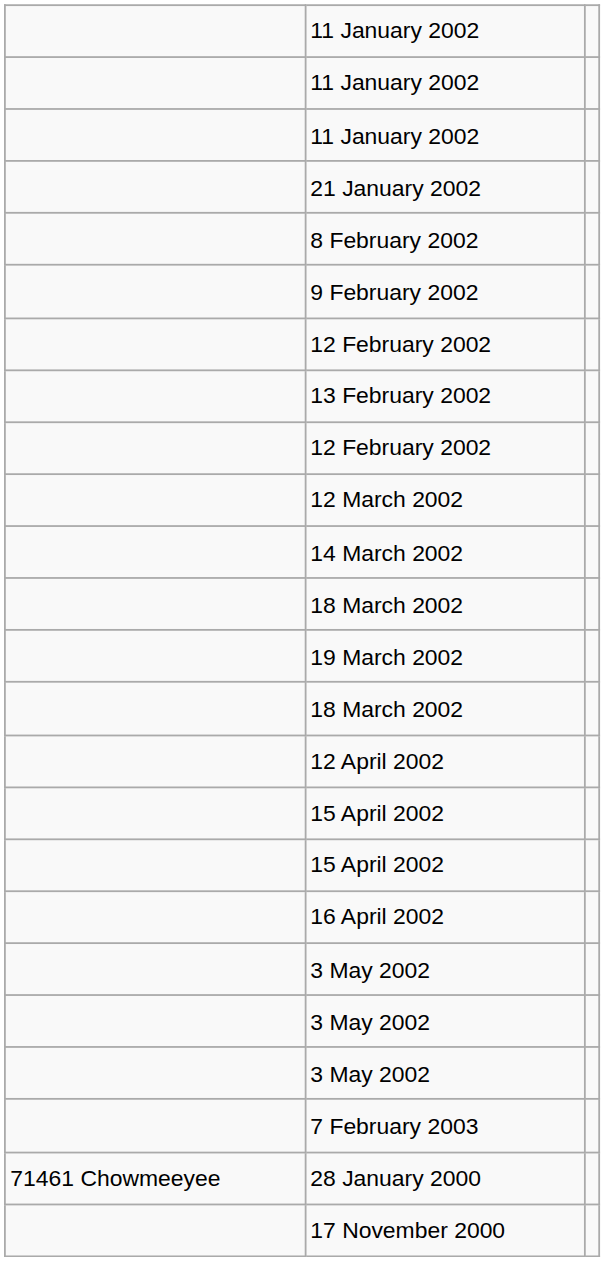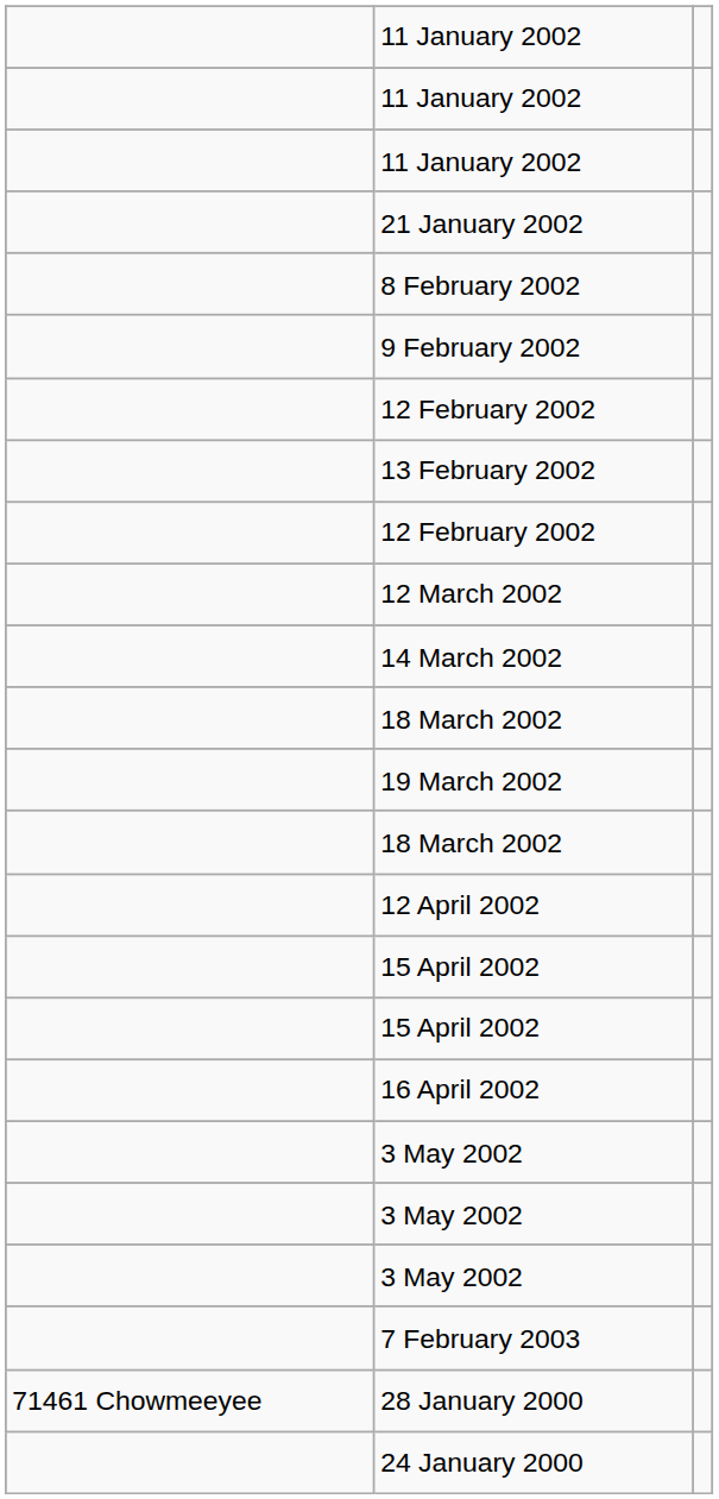 <table class="wikitable" style="font-size: 80%; float: left; width: 26em; margin-right: 1em; height: 700px">
 <tr>
 <td></td>
 <td>11 January 2002</td>
 <td></td>
 </tr>
 <tr>
 <td></td>
 <td>11 January 2002</td>
 <td></td>
 </tr>
 <tr>
 <td></td>
 <td>11 January 2002</td>
 <td></td>
 </tr>
 <tr>
 <td></td>
 <td>21 January 2002</td>
 <td></td>
 </tr>
 <tr>
 <td></td>
 <td>8 February 2002</td>
 <td></td>
 </tr>
 <tr>
 <td></td>
 <td>9 February 2002</td>
 <td></td>
 </tr>
 <tr>
 <td></td>
 <td>12 February 2002</td>
 <td></td>
 </tr>
 <tr>
 <td></td>
 <td>13 February 2002</td>
 <td></td>
 </tr>
 <tr>
 <td></td>
 <td>12 February 2002</td>
 <td></td>
 </tr>
 <tr>
 <td></td>
 <td>12 March 2002</td>
 <td></td>
 </tr>
 <tr>
 <td></td>
 <td>14 March 2002</td>
 <td></td>
 </tr>
 <tr>
 <td></td>
 <td>18 March 2002</td>
 <td></td>
 </tr>
 <tr>
 <td></td>
 <td>19 March 2002</td>
 <td></td>
 </tr>
 <tr>
 <td></td>
 <td>18 March 2002</td>
 <td></td>
 </tr>
 <tr>
 <td></td>
 <td>12 April 2002</td>
 <td></td>
 </tr>
 <tr>
 <td></td>
 <td>15 April 2002</td>
 <td></td>
 </tr>
 <tr>
 <td></td>
 <td>15 April 2002</td>
 <td></td>
 </tr>
 <tr>
 <td></td>
 <td>16 April 2002</td>
 <td></td>
 </tr>
 <tr>
 <td></td>
 <td>3 May 2002</td>
 <td></td>
 </tr>
 <tr>
 <td></td>
 <td>3 May 2002</td>
 <td></td>
 </tr>
 <tr>
 <td></td>
 <td>3 May 2002</td>
 <td></td>
 </tr>
 <tr>
 <td></td>
 <td>7 February 2003</td>
 <td></td>
 </tr>
 <tr>
 <td>71461 Chowmeeyee</td>
 <td>28 January 2000</td>
 <td></td>
 </tr>
 <tr>
 <td></td>
-<td>17 November 2000</td>
+<td>24 January 2000</td>
 <td></td>
 </tr>
 </table>
